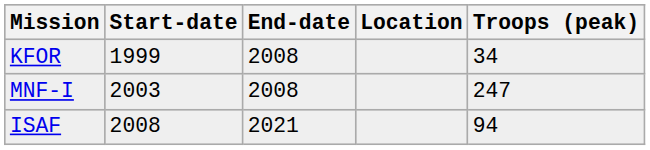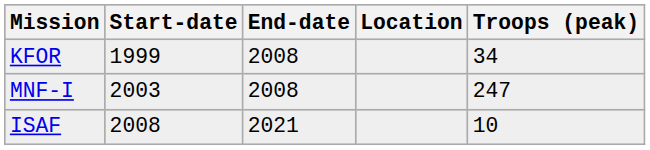 <table class="wikitable">
 <tr>
 <th>Mission</th>
 <th>Start-date</th>
 <th>End-date</th>
 <th>Location</th>
 <th>Troops (peak)</th>
 </tr>
 <tr>
 <td style="background:#efefef"> <a href='#'>KFOR</a></td>
 <td style="background:#efefef">1999</td>
 <td style="background:#efefef">2008</td>
 <td style="background:#efefef"></td>
 <td style="background:#efefef">34</td>
 </tr>
 <tr>
 <td style="background:#efefef"> <a href='#'>MNF-I</a></td>
 <td style="background:#efefef">2003</td>
 <td style="background:#efefef">2008</td>
 <td style="background:#efefef"></td>
 <td style="background:#efefef">247</td>
 </tr>
 <tr>
 <td style="background:#efefef"> <a href='#'>ISAF</a></td>
 <td style="background:#efefef">2008</td>
 <td style="background:#efefef">2021</td>
 <td style="background:#efefef"></td>
-<td style="background:#efefef">94</td>
+<td style="background:#efefef">10</td>
 </tr>
 </table>
